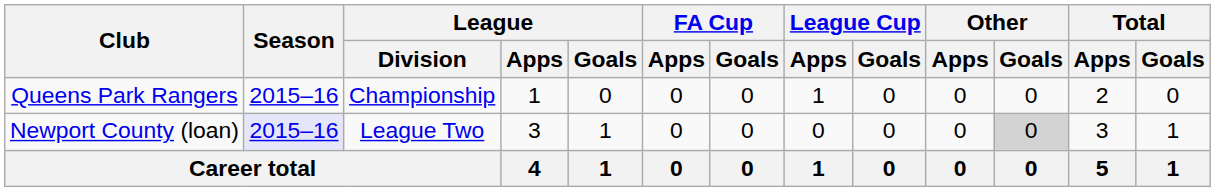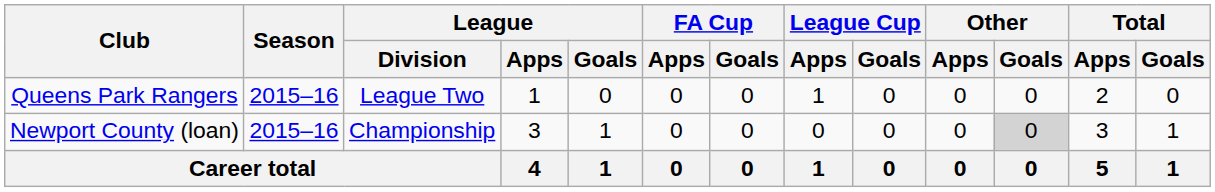 <table class="wikitable" style="text-align: center;">
 <tr>
 <th rowspan="2">Club</th>
 <th rowspan="2">Season</th>
 <th colspan="3">League</th>
 <th colspan="2"><a href='#'>FA Cup</a></th>
 <th colspan="2"><a href='#'>League Cup</a></th>
 <th colspan="2">Other</th>
 <th colspan="2">Total</th>
 </tr>
 <tr>
 <th>Division</th>
 <th>Apps</th>
 <th>Goals</th>
 <th>Apps</th>
 <th>Goals</th>
 <th>Apps</th>
 <th>Goals</th>
 <th>Apps</th>
 <th>Goals</th>
 <th>Apps</th>
 <th>Goals</th>
 </tr>
 <tr>
 <td><a href='#'>Queens Park Rangers</a></td>
 <td><a href='#'>2015–16</a></td>
-<td><a href='#'>Championship</a></td>
+<td><a href='#'>League Two</a></td>
 <td>1</td>
 <td>0</td>
 <td>0</td>
 <td>0</td>
 <td>1</td>
 <td>0</td>
 <td>0</td>
 <td>0</td>
 <td>2</td>
 <td>0</td>
 </tr>
 <tr>
 <td><a href='#'>Newport County</a> (loan)</td>
-<td style="background: lavender;"><a href='#'>2015–16</a></td>
-<td><a href='#'>League Two</a></td>
+<td><a href='#'>2015–16</a></td>
+<td><a href='#'>Championship</a></td>
 <td>3</td>
 <td>1</td>
 <td>0</td>
 <td>0</td>
 <td>0</td>
 <td>0</td>
 <td>0</td>
 <td style="background: lightgrey;">0</td>
 <td>3</td>
 <td>1</td>
 </tr>
 <tr>
 <th colspan="3">Career total</th>
 <th>4</th>
 <th>1</th>
 <th>0</th>
 <th>0</th>
 <th>1</th>
 <th>0</th>
 <th>0</th>
 <th>0</th>
 <th>5</th>
 <th>1</th>
 </tr>
 </table>
